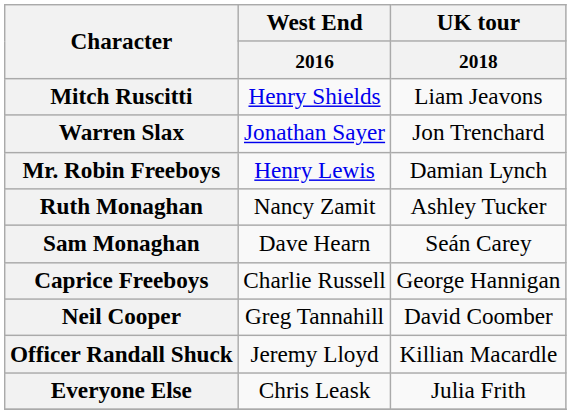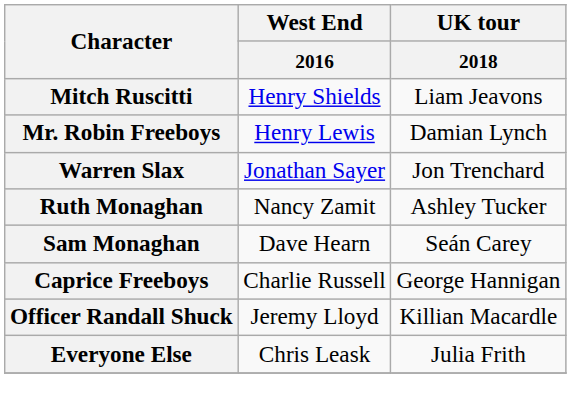 <table class="wikitable" align=center>
 <tr>
 <th rowspan="2" scope="col">Character</th>
 <th scope="col" class="unsortable">West End</th>
 <th>UK tour</th>
 </tr>
 <tr>
 <th><small>2016</small></th>
 <th><small>2018</small></th>
 </tr>
 <tr>
 <th scope="row">Mitch Ruscitti</th>
 <td align="center"><a href='#'>Henry Shields</a></td>
 <td align=center>Liam Jeavons</td>
 </tr>
 <tr>
+<th scope="row">Mr. Robin Freeboys</th>
+<td align="center"><a href='#'>Henry Lewis</a></td>
+<td align=center>Damian Lynch</td>
+</tr>
+<tr>
 <th scope="row">Warren Slax</th>
 <td align="center"><a href='#'>Jonathan Sayer</a></td>
 <td align=center>Jon Trenchard</td>
-</tr>
-<tr>
-<th scope="row">Mr. Robin Freeboys</th>
-<td align="center"><a href='#'>Henry Lewis</a></td>
-<td align=center>Damian Lynch</td>
 </tr>
 <tr>
 <th scope="row">Ruth Monaghan</th>
 <td align="center">Nancy Zamit</td>
 <td align=center>Ashley Tucker</td>
 </tr>
 <tr>
 <th scope="row">Sam Monaghan</th>
 <td align="center">Dave Hearn</td>
 <td align=center>Seán Carey</td>
 </tr>
 <tr>
 <th scope="row">Caprice Freeboys</th>
 <td align="center">Charlie Russell</td>
 <td align=center>George Hannigan</td>
 </tr>
 <tr>
-<th scope="row">Neil Cooper</th>
-<td align="center">Greg Tannahill</td>
-<td align=center>David Coomber</td>
-</tr>
-<tr>
 <th scope="row">Officer Randall Shuck</th>
 <td align="center">Jeremy Lloyd</td>
 <td align=center>Killian Macardle</td>
 </tr>
 <tr>
 <th scope="row">Everyone Else</th>
 <td align="center">Chris Leask</td>
 <td align=center>Julia Frith</td>
 </tr>
 <tr>
 </tr>
 </table>
